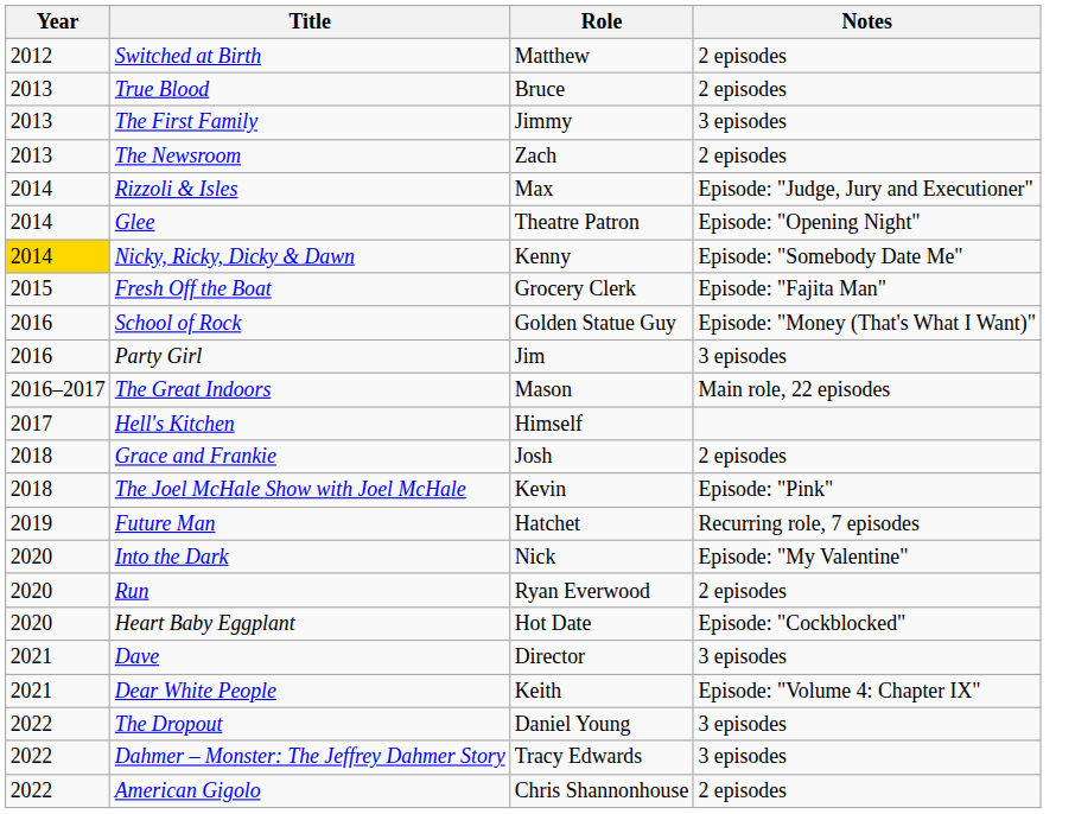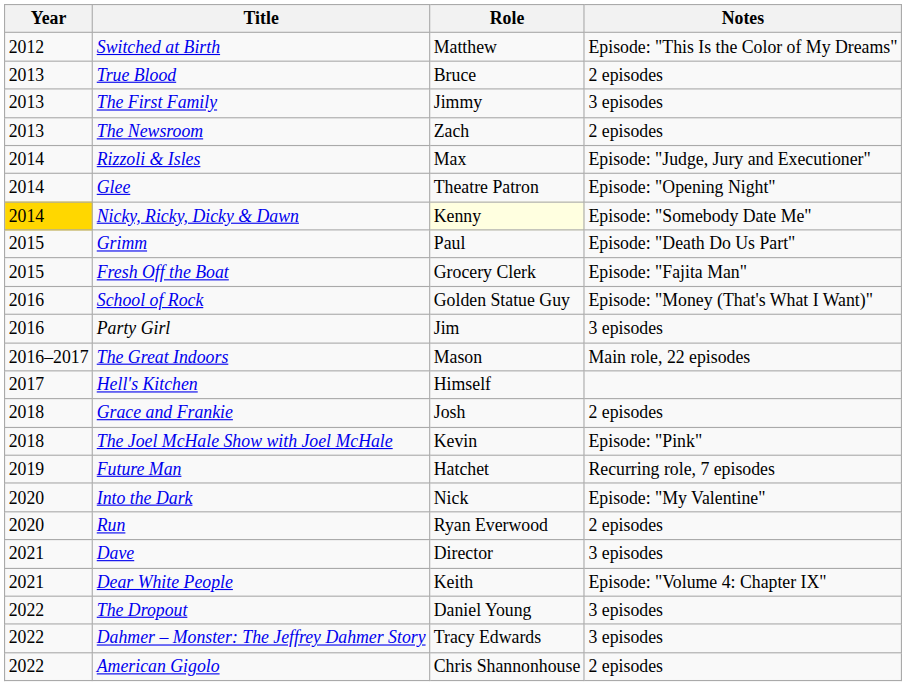 <table class="wikitable sortable">
 <tr>
 <th>Year</th>
 <th>Title</th>
 <th>Role</th>
 <th class="unsortable">Notes</th>
 </tr>
 <tr>
 <td>2012</td>
 <td><em><a href='#'>Switched at Birth</a></em></td>
 <td>Matthew</td>
-<td>2 episodes</td>
+<td>Episode: "This Is the Color of My Dreams"</td>
 </tr>
 <tr>
 <td>2013</td>
 <td><em><a href='#'>True Blood</a></em></td>
 <td>Bruce</td>
 <td>2 episodes</td>
 </tr>
 <tr>
 <td>2013</td>
 <td><em><a href='#'>The First Family</a></em></td>
 <td>Jimmy</td>
 <td>3 episodes</td>
 </tr>
 <tr>
 <td>2013</td>
 <td><em><a href='#'>The Newsroom</a></em></td>
 <td>Zach</td>
 <td>2 episodes</td>
 </tr>
 <tr>
 <td>2014</td>
 <td><em><a href='#'>Rizzoli & Isles</a></em></td>
 <td>Max</td>
 <td>Episode: "Judge, Jury and Executioner"</td>
 </tr>
 <tr>
 <td>2014</td>
 <td><em><a href='#'>Glee</a></em></td>
 <td>Theatre Patron</td>
 <td>Episode: "Opening Night"</td>
 </tr>
 <tr>
 <td style="background: gold;">2014</td>
 <td><em><a href='#'>Nicky, Ricky, Dicky & Dawn</a></em></td>
-<td>Kenny</td>
+<td style="background: lightyellow;">Kenny</td>
 <td>Episode: "Somebody Date Me"</td>
+</tr>
+<tr>
+<td>2015</td>
+<td><em><a href='#'>Grimm</a></em></td>
+<td>Paul</td>
+<td>Episode: "Death Do Us Part"</td>
 </tr>
 <tr>
 <td>2015</td>
 <td><em><a href='#'>Fresh Off the Boat</a></em></td>
 <td>Grocery Clerk</td>
 <td>Episode: "Fajita Man"</td>
 </tr>
 <tr>
 <td>2016</td>
 <td><em><a href='#'>School of Rock</a></em></td>
 <td>Golden Statue Guy</td>
 <td>Episode: "Money (That's What I Want)"</td>
 </tr>
 <tr>
 <td>2016</td>
 <td><em>Party Girl</em></td>
 <td>Jim</td>
 <td>3 episodes</td>
 </tr>
 <tr>
 <td>2016–2017</td>
 <td><em><a href='#'>The Great Indoors</a></em></td>
 <td>Mason</td>
 <td>Main role, 22 episodes</td>
 </tr>
 <tr>
 <td>2017</td>
 <td><em><a href='#'>Hell's Kitchen</a></em></td>
 <td>Himself</td>
 <td></td>
 </tr>
 <tr>
 <td>2018</td>
 <td><em><a href='#'>Grace and Frankie</a></em></td>
 <td>Josh</td>
 <td>2 episodes</td>
 </tr>
 <tr>
 <td>2018</td>
 <td><em><a href='#'>The Joel McHale Show with Joel McHale</a></em></td>
 <td>Kevin</td>
 <td>Episode: "Pink"</td>
 </tr>
 <tr>
 <td>2019</td>
 <td><em><a href='#'>Future Man</a></em></td>
 <td>Hatchet</td>
 <td>Recurring role, 7 episodes</td>
 </tr>
 <tr>
 <td>2020</td>
 <td><em><a href='#'>Into the Dark</a></em></td>
 <td>Nick</td>
 <td>Episode: "My Valentine"</td>
 </tr>
 <tr>
 <td>2020</td>
 <td><em><a href='#'>Run</a></em></td>
 <td>Ryan Everwood</td>
 <td>2 episodes</td>
 </tr>
 <tr>
-<td>2020</td>
-<td><em>Heart Baby Eggplant</em></td>
-<td>Hot Date</td>
-<td>Episode: "Cockblocked"</td>
-</tr>
-<tr>
 <td>2021</td>
 <td><em><a href='#'>Dave</a></em></td>
 <td>Director</td>
 <td>3 episodes</td>
 </tr>
 <tr>
 <td>2021</td>
 <td><em><a href='#'>Dear White People</a></em></td>
 <td>Keith</td>
 <td>Episode: "Volume 4: Chapter IX"</td>
 </tr>
 <tr>
 <td>2022</td>
 <td><em><a href='#'>The Dropout</a></em></td>
 <td>Daniel Young</td>
 <td>3 episodes</td>
 </tr>
 <tr>
 <td>2022</td>
 <td><em><a href='#'>Dahmer – Monster: The Jeffrey Dahmer Story</a></em></td>
 <td>Tracy Edwards</td>
 <td>3 episodes</td>
 </tr>
 <tr>
 <td>2022</td>
 <td><em><a href='#'>American Gigolo</a></em></td>
 <td>Chris Shannonhouse</td>
 <td>2 episodes</td>
 </tr>
 </table>
